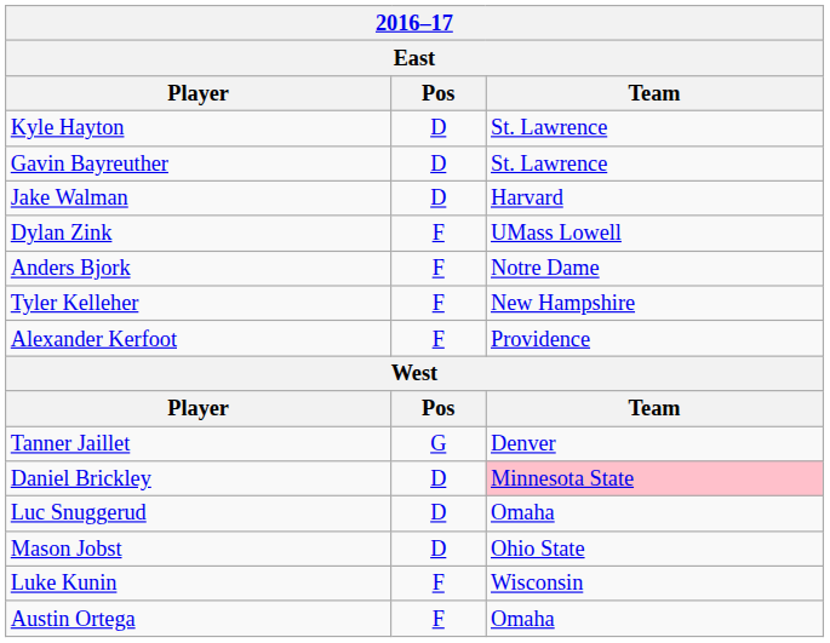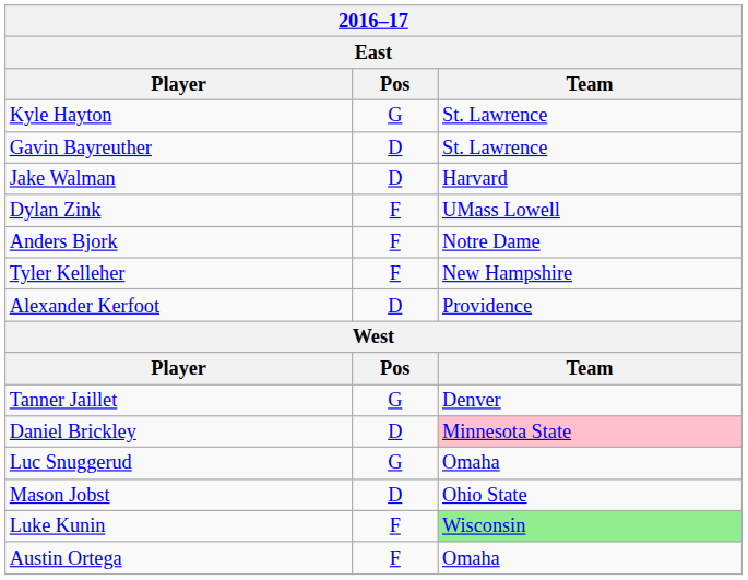 <table class="wikitable" width=95%>
 <tr>
 <th colspan=3><a href='#'>2016–17</a></th>
 </tr>
 <tr>
 <th colspan=3><strong>East</strong></th>
 </tr>
 <tr>
 <th>Player</th>
 <th>Pos</th>
 <th>Team</th>
 </tr>
 <tr>
 <td><a href='#'>Kyle Hayton</a></td>
-<td style="text-align:center;"><a href='#'>D</a></td>
+<td style="text-align:center;"><a href='#'>G</a></td>
 <td><a href='#'>St. Lawrence</a></td>
 </tr>
 <tr>
 <td><a href='#'>Gavin Bayreuther</a></td>
 <td style="text-align:center;"><a href='#'>D</a></td>
 <td><a href='#'>St. Lawrence</a></td>
 </tr>
 <tr>
 <td><a href='#'>Jake Walman</a></td>
 <td style="text-align:center;"><a href='#'>D</a></td>
 <td><a href='#'>Harvard</a></td>
 </tr>
 <tr>
 <td><a href='#'>Dylan Zink</a></td>
 <td style="text-align:center;"><a href='#'>F</a></td>
 <td><a href='#'>UMass Lowell</a></td>
 </tr>
 <tr>
 <td><a href='#'>Anders Bjork</a></td>
 <td style="text-align:center;"><a href='#'>F</a></td>
 <td><a href='#'>Notre Dame</a></td>
 </tr>
 <tr>
 <td><a href='#'>Tyler Kelleher</a></td>
 <td style="text-align:center;"><a href='#'>F</a></td>
 <td><a href='#'>New Hampshire</a></td>
 </tr>
 <tr>
 <td><a href='#'>Alexander Kerfoot</a></td>
-<td style="text-align:center;"><a href='#'>F</a></td>
+<td style="text-align:center;"><a href='#'>D</a></td>
 <td><a href='#'>Providence</a></td>
 </tr>
 <tr>
 <th colspan=3><strong>West</strong></th>
 </tr>
 <tr>
 <th>Player</th>
 <th>Pos</th>
 <th>Team</th>
 </tr>
 <tr>
 <td><a href='#'>Tanner Jaillet</a></td>
 <td style="text-align:center;"><a href='#'>G</a></td>
 <td><a href='#'>Denver</a></td>
 </tr>
 <tr>
 <td><a href='#'>Daniel Brickley</a></td>
 <td style="text-align:center;"><a href='#'>D</a></td>
 <td style="background: pink;"><a href='#'>Minnesota State</a></td>
 </tr>
 <tr>
 <td><a href='#'>Luc Snuggerud</a></td>
-<td style="text-align:center;"><a href='#'>D</a></td>
+<td style="text-align:center;"><a href='#'>G</a></td>
 <td><a href='#'>Omaha</a></td>
 </tr>
 <tr>
 <td><a href='#'>Mason Jobst</a></td>
 <td style="text-align:center;"><a href='#'>D</a></td>
 <td><a href='#'>Ohio State</a></td>
 </tr>
 <tr>
 <td><a href='#'>Luke Kunin</a></td>
 <td style="text-align:center;"><a href='#'>F</a></td>
-<td><a href='#'>Wisconsin</a></td>
+<td style="background: lightgreen;"><a href='#'>Wisconsin</a></td>
 </tr>
 <tr>
 <td><a href='#'>Austin Ortega</a></td>
 <td style="text-align:center;"><a href='#'>F</a></td>
 <td><a href='#'>Omaha</a></td>
 </tr>
 </table>
